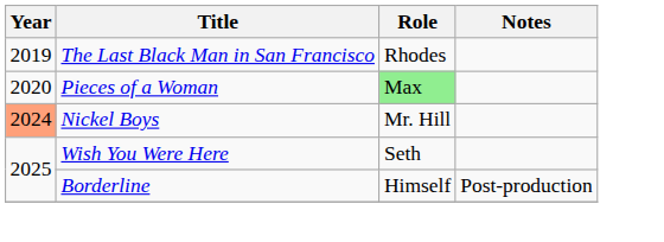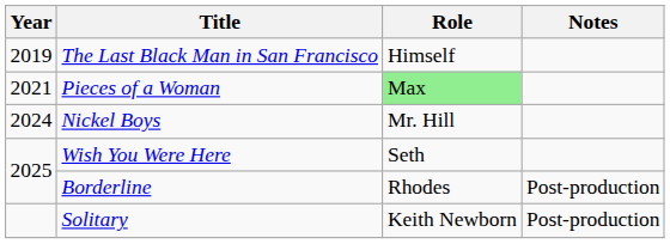 <table class="wikitable sortable">
 <tr>
 <th>Year</th>
 <th>Title</th>
 <th>Role</th>
 <th>Notes</th>
 </tr>
 <tr>
 <td>2019</td>
 <td><em><a href='#'>The Last Black Man in San Francisco</a></em></td>
-<td>Rhodes</td>
+<td>Himself</td>
 <td></td>
 </tr>
 <tr>
-<td>2020</td>
+<td>2021</td>
 <td><em><a href='#'>Pieces of a Woman</a></em></td>
 <td style="background: lightgreen;">Max</td>
 <td></td>
 </tr>
 <tr>
-<td style="background: lightsalmon;">2024</td>
+<td>2024</td>
 <td><em><a href='#'>Nickel Boys</a></em></td>
 <td>Mr. Hill</td>
 <td></td>
 </tr>
 <tr>
 <td rowspan="2">2025</td>
 <td><em><a href='#'>Wish You Were Here</a></em></td>
 <td>Seth</td>
 <td></td>
 </tr>
 <tr>
 <td><em><a href='#'>Borderline</a></em></td>
-<td>Himself</td>
+<td>Rhodes</td>
+<td>Post-production</td>
+</tr>
+<tr>
+<td></td>
+<td><em><a href='#'>Solitary</a></em></td>
+<td>Keith Newborn</td>
 <td>Post-production</td>
 </tr>
 <tr>
 </tr>
 </table>
